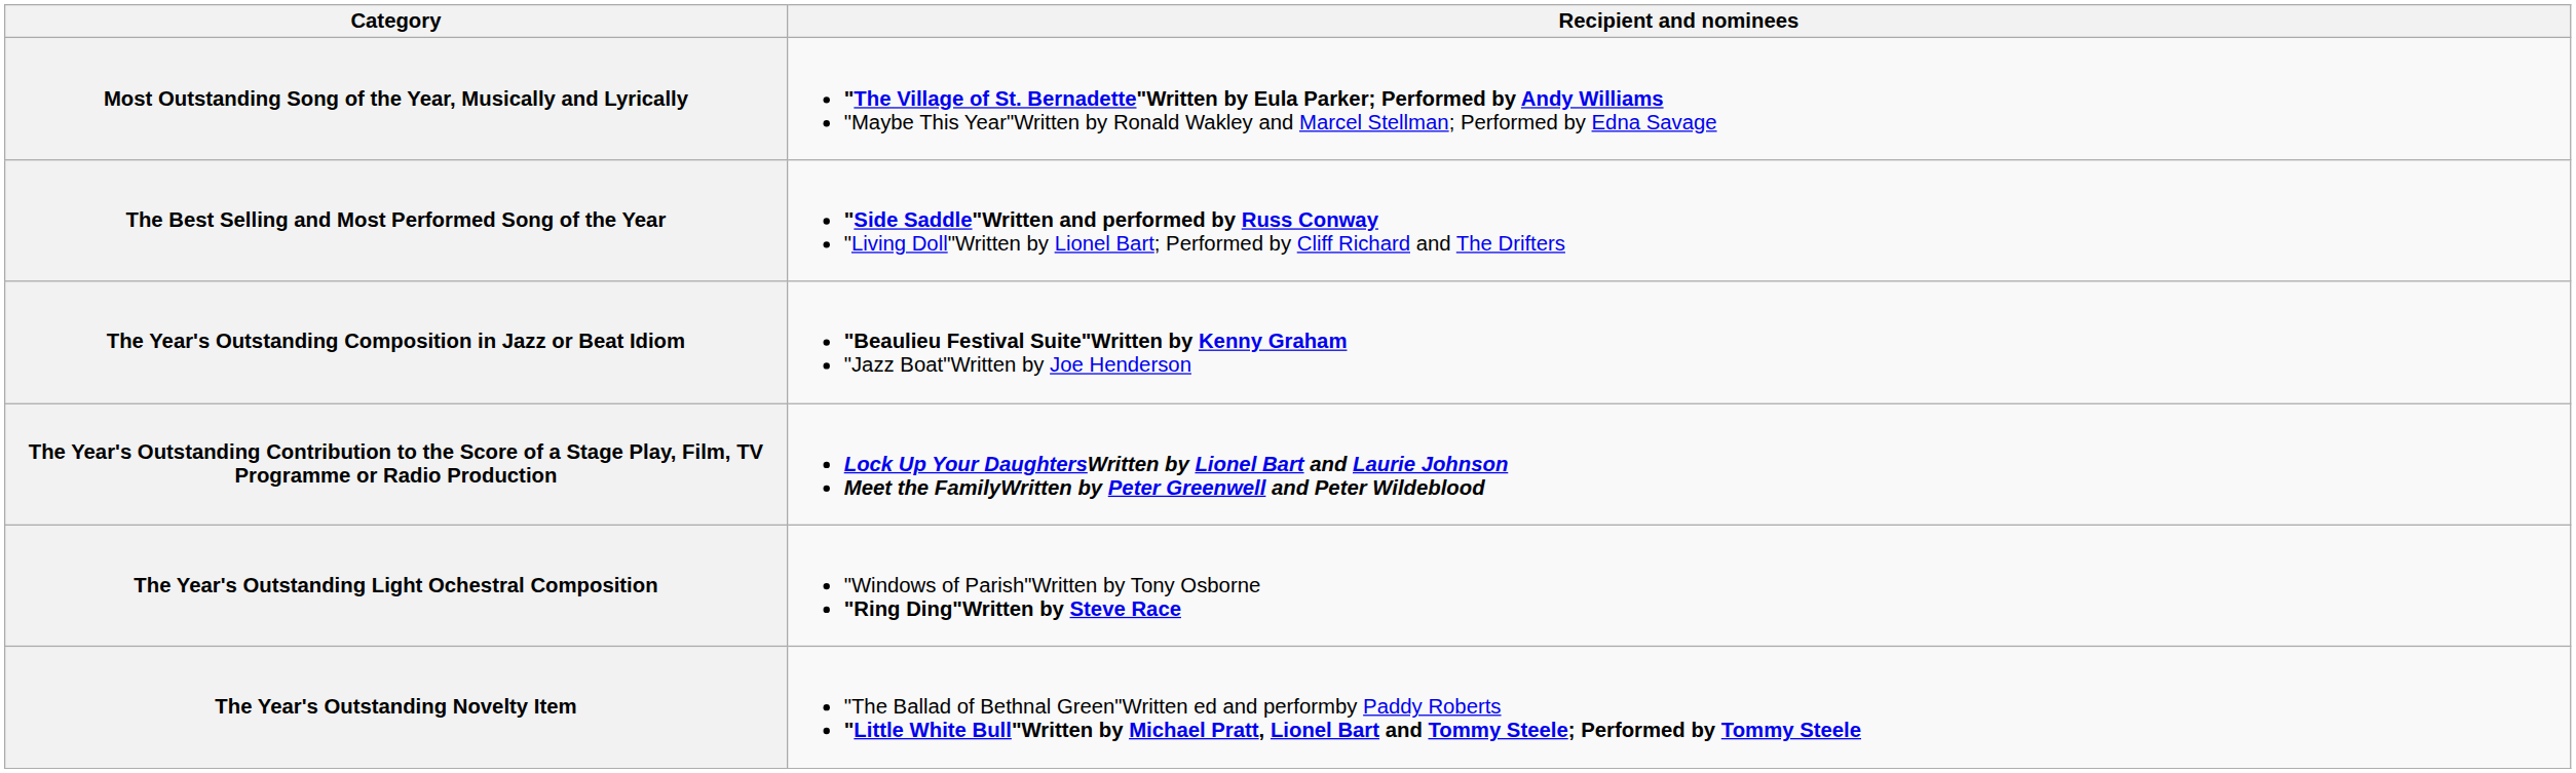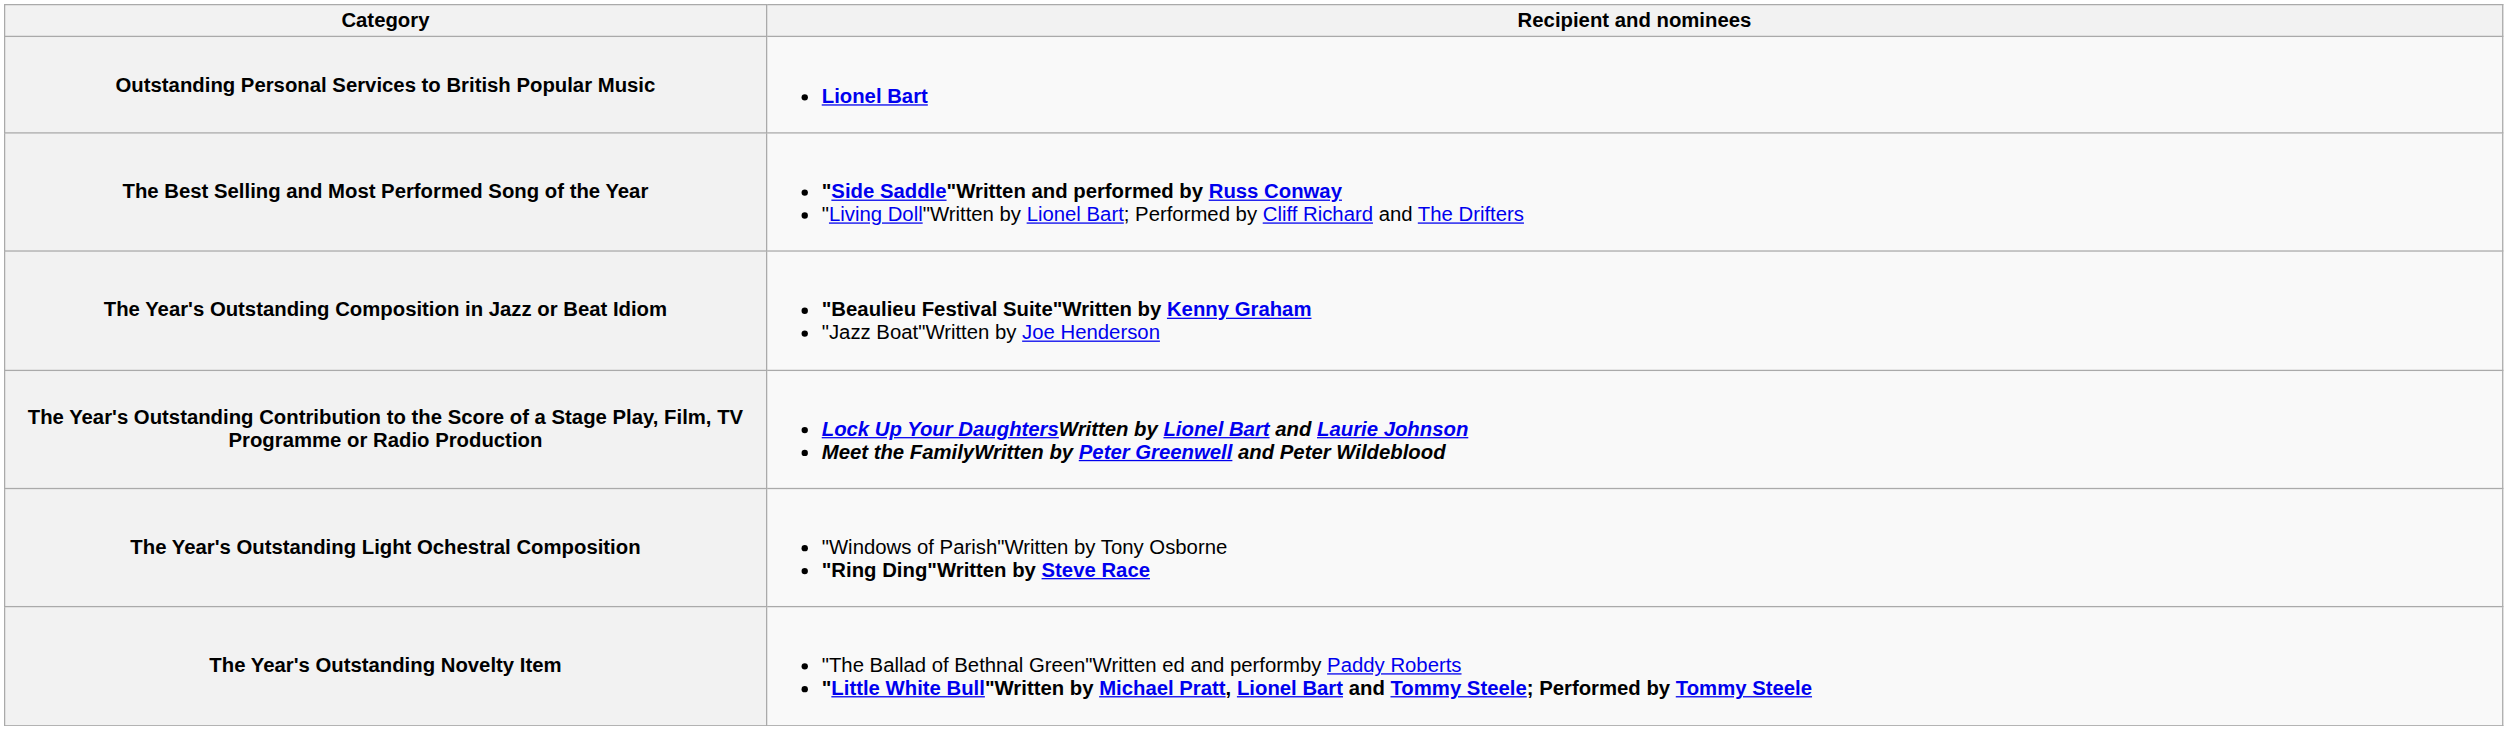 <table class="wikitable">
 <tr>
 <th width="25%">Category</th>
 <th width="57%">Recipient and nominees</th>
 </tr>
 <tr>
-<th scope="row">Most Outstanding Song of the Year, Musically and Lyrically</th>
-<td><br><ul><li><strong>"<a href='#'>The Village of St. Bernadette</a>"Written by Eula Parker; Performed by <a href='#'>Andy Williams</a></strong></li><li>"Maybe This Year"Written by Ronald Wakley and <a href='#'>Marcel Stellman</a>; Performed by <a href='#'>Edna Savage</a></li></ul></td>
+<th scope="row">Outstanding Personal Services to British Popular Music</th>
+<td><br><ul><li><strong><a href='#'>Lionel Bart</a></strong></li></ul></td>
 </tr>
 <tr>
 <th scope="row">The Best Selling and Most Performed Song of the Year</th>
 <td><br><ul><li><strong>"<a href='#'>Side Saddle</a>"Written and performed by <a href='#'>Russ Conway</a></strong></li><li>"<a href='#'>Living Doll</a>"Written by <a href='#'>Lionel Bart</a>; Performed by <a href='#'>Cliff Richard</a> and <a href='#'>The Drifters</a></li></ul></td>
 </tr>
 <tr>
 <th scope="row">The Year's Outstanding Composition in Jazz or Beat Idiom</th>
 <td><br><ul><li><strong>"Beaulieu Festival Suite"Written by <a href='#'>Kenny Graham</a></strong></li><li>"Jazz Boat"Written by <a href='#'>Joe Henderson</a></li></ul></td>
 </tr>
 <tr>
 <th scope="row">The Year's Outstanding Contribution to the Score of a Stage Play, Film, TV Programme or Radio Production</th>
 <td><br><ul><li><strong><em><a href='#'>Lock Up Your Daughters</a><em>Written by <a href='#'>Lionel Bart</a> and <a href='#'>Laurie Johnson</a><strong></li><li></em>Meet the Family<em>Written by <a href='#'>Peter Greenwell</a> and Peter Wildeblood</li></ul></td>
 </tr>
 <tr>
 <th scope="row">The Year's Outstanding Light Ochestral Composition</th>
 <td><br><ul><li></strong>"Windows of Parish"Written by Tony Osborne<strong></li><li>"Ring Ding"Written by <a href='#'>Steve Race</a></li></ul></td>
 </tr>
 <tr>
 <th scope="row">The Year's Outstanding Novelty Item</th>
 <td><br><ul><li></strong>"The Ballad of Bethnal Green"Written ed and performby <a href='#'>Paddy Roberts</a><strong></li><li>"<a href='#'>Little White Bull</a>"Written by <a href='#'>Michael Pratt</a>, <a href='#'>Lionel Bart</a> and <a href='#'>Tommy Steele</a>; Performed by <a href='#'>Tommy Steele</a></li></ul></td>
 </tr>
 <tr>
 </tr>
 </table>
